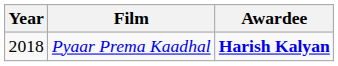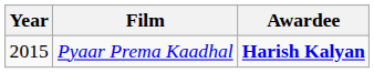 <table class="wikitable">
 <tr>
 <th>Year</th>
 <th>Film</th>
 <th>Awardee</th>
 </tr>
 <tr>
-<td>2018</td>
+<td>2015</td>
 <td><em><a href='#'>Pyaar Prema Kaadhal</a></em></td>
 <td><strong><a href='#'>Harish Kalyan</a></strong></td>
 </tr>
 </table>
